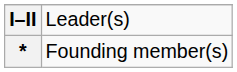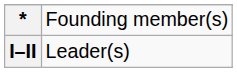 <table class="wikitable">
 <tr>
+</tr>
+<tr>
+<th>*</th>
+<td>Founding member(s)</td>
 </tr>
 <tr>
 <th>I–II</th>
 <td>Leader(s)</td>
 </tr>
-<tr>
-<th>*</th>
-<td>Founding member(s)</td>
-</tr>
 </table>
